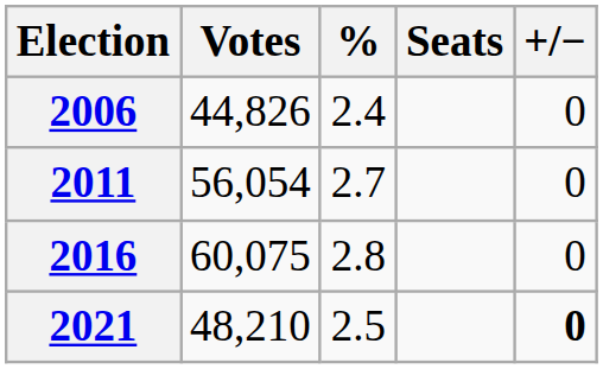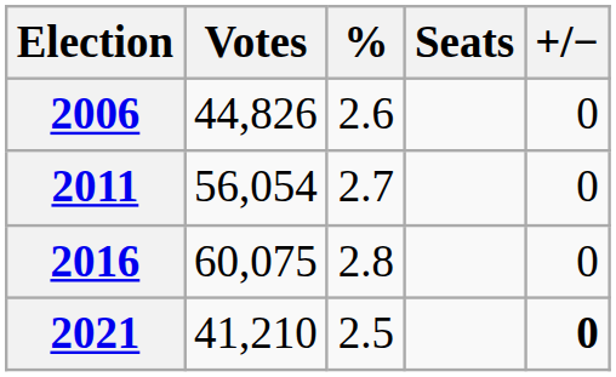 <table class="wikitable" style="font-size:97%; text-align:right;">
 <tr>
 <th>Election</th>
 <th>Votes</th>
 <th>%</th>
 <th>Seats</th>
 <th>+/−</th>
 </tr>
 <tr>
 <th><strong><a href='#'>2006</a></strong></th>
 <td>44,826</td>
-<td>2.4</td>
+<td>2.6</td>
 <td></td>
 <td> 0</td>
 </tr>
 <tr>
 <th><strong><a href='#'>2011</a></strong></th>
 <td>56,054</td>
 <td>2.7</td>
 <td></td>
 <td> 0</td>
 </tr>
 <tr>
 <th><strong><a href='#'>2016</a></strong></th>
 <td>60,075</td>
 <td>2.8</td>
 <td></td>
 <td> 0</td>
 </tr>
 <tr>
 <th><strong><a href='#'>2021</a></strong></th>
-<td>48,210</td>
+<td>41,210</td>
 <td>2.5</td>
 <td></td>
 <td><strong> 0</strong></td>
 </tr>
 </table>
